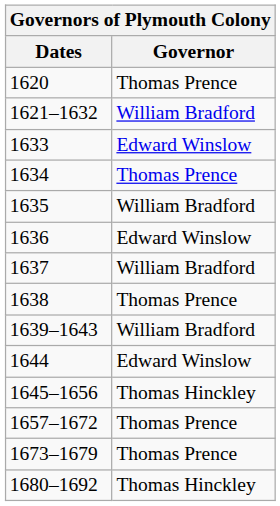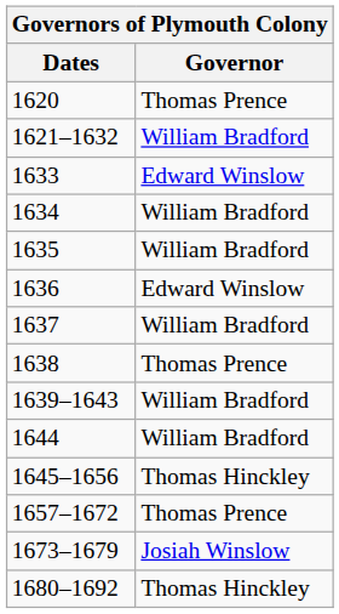 <table class="wikitable" style="float:right; margin-right:1em">
 <tr>
 <th colspan=3>Governors of Plymouth Colony</th>
 </tr>
 <tr>
 <th>Dates</th>
 <th>Governor</th>
 </tr>
 <tr>
 <td>1620</td>
 <td>Thomas Prence</td>
 </tr>
 <tr>
 <td>1621–1632</td>
 <td><a href='#'>William Bradford</a></td>
 </tr>
 <tr>
 <td>1633</td>
 <td><a href='#'>Edward Winslow</a></td>
 </tr>
 <tr>
 <td>1634</td>
-<td><a href='#'>Thomas Prence</a></td>
+<td>William Bradford</td>
 </tr>
 <tr>
 <td>1635</td>
 <td>William Bradford</td>
 </tr>
 <tr>
 <td>1636</td>
 <td>Edward Winslow</td>
 </tr>
 <tr>
 <td>1637</td>
 <td>William Bradford</td>
 </tr>
 <tr>
 <td>1638</td>
 <td>Thomas Prence</td>
 </tr>
 <tr>
 <td>1639–1643</td>
 <td>William Bradford</td>
 </tr>
 <tr>
 <td>1644</td>
-<td>Edward Winslow</td>
+<td>William Bradford</td>
 </tr>
 <tr>
 <td>1645–1656</td>
 <td>Thomas Hinckley</td>
 </tr>
 <tr>
 <td>1657–1672</td>
 <td>Thomas Prence</td>
 </tr>
 <tr>
 <td>1673–1679</td>
-<td>Thomas Prence</td>
+<td><a href='#'>Josiah Winslow</a></td>
 </tr>
 <tr>
 <td>1680–1692</td>
 <td>Thomas Hinckley</td>
 </tr>
 </table>
